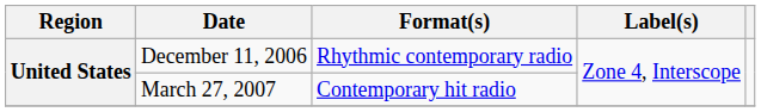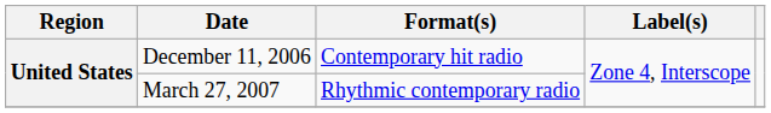 <table class="wikitable plainrowheaders">
 <tr>
 <th>Region</th>
 <th>Date</th>
 <th>Format(s)</th>
 <th>Label(s)</th>
 <th></th>
 </tr>
 <tr>
 <th rowspan="2" scope="row">United States</th>
 <td>December 11, 2006</td>
-<td><a href='#'>Rhythmic contemporary radio</a></td>
+<td><a href='#'>Contemporary hit radio</a></td>
 <td rowspan="2"><a href='#'>Zone 4</a>, <a href='#'>Interscope</a></td>
 <td rowspan="2" align="center"></td>
 </tr>
 <tr>
 <td>March 27, 2007</td>
-<td><a href='#'>Contemporary hit radio</a></td>
+<td><a href='#'>Rhythmic contemporary radio</a></td>
 </tr>
 <tr>
 </tr>
 </table>
